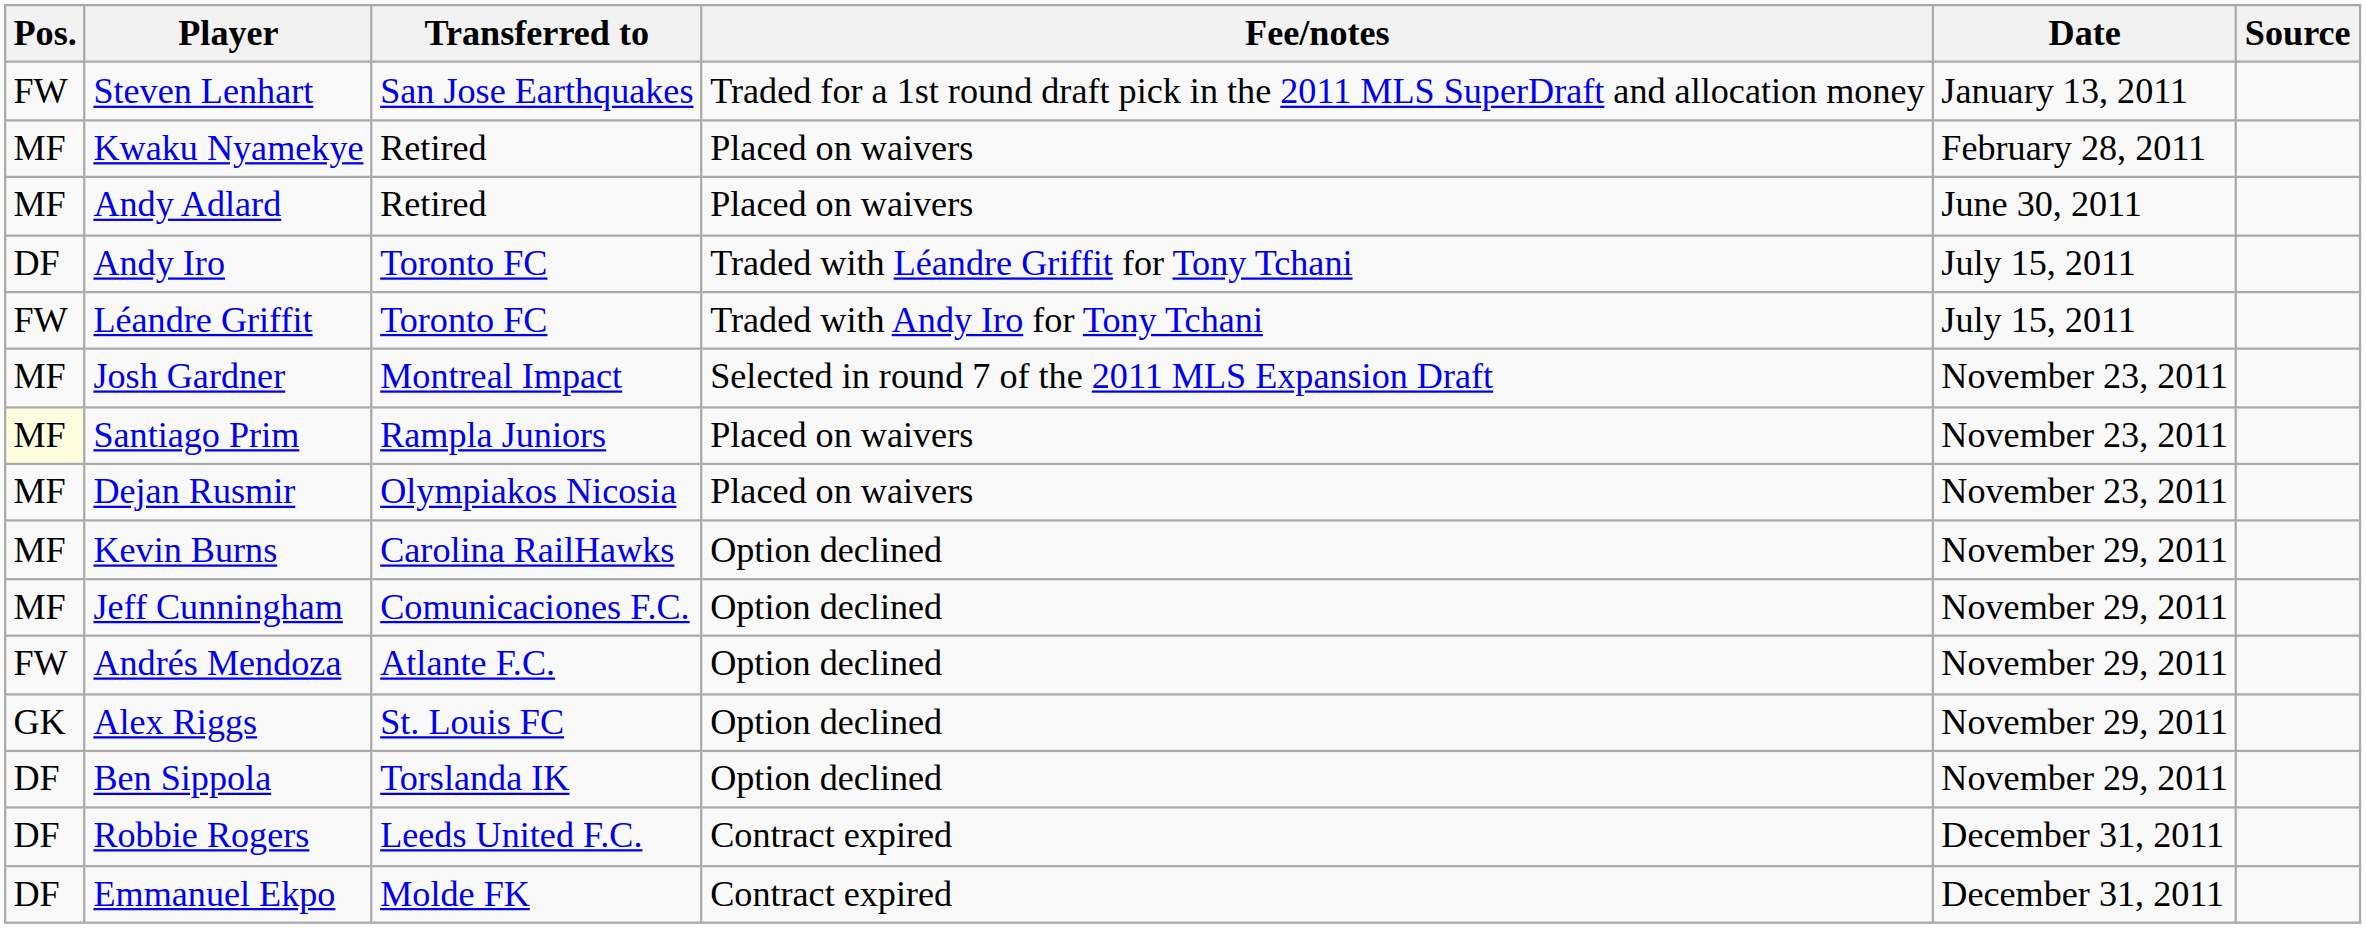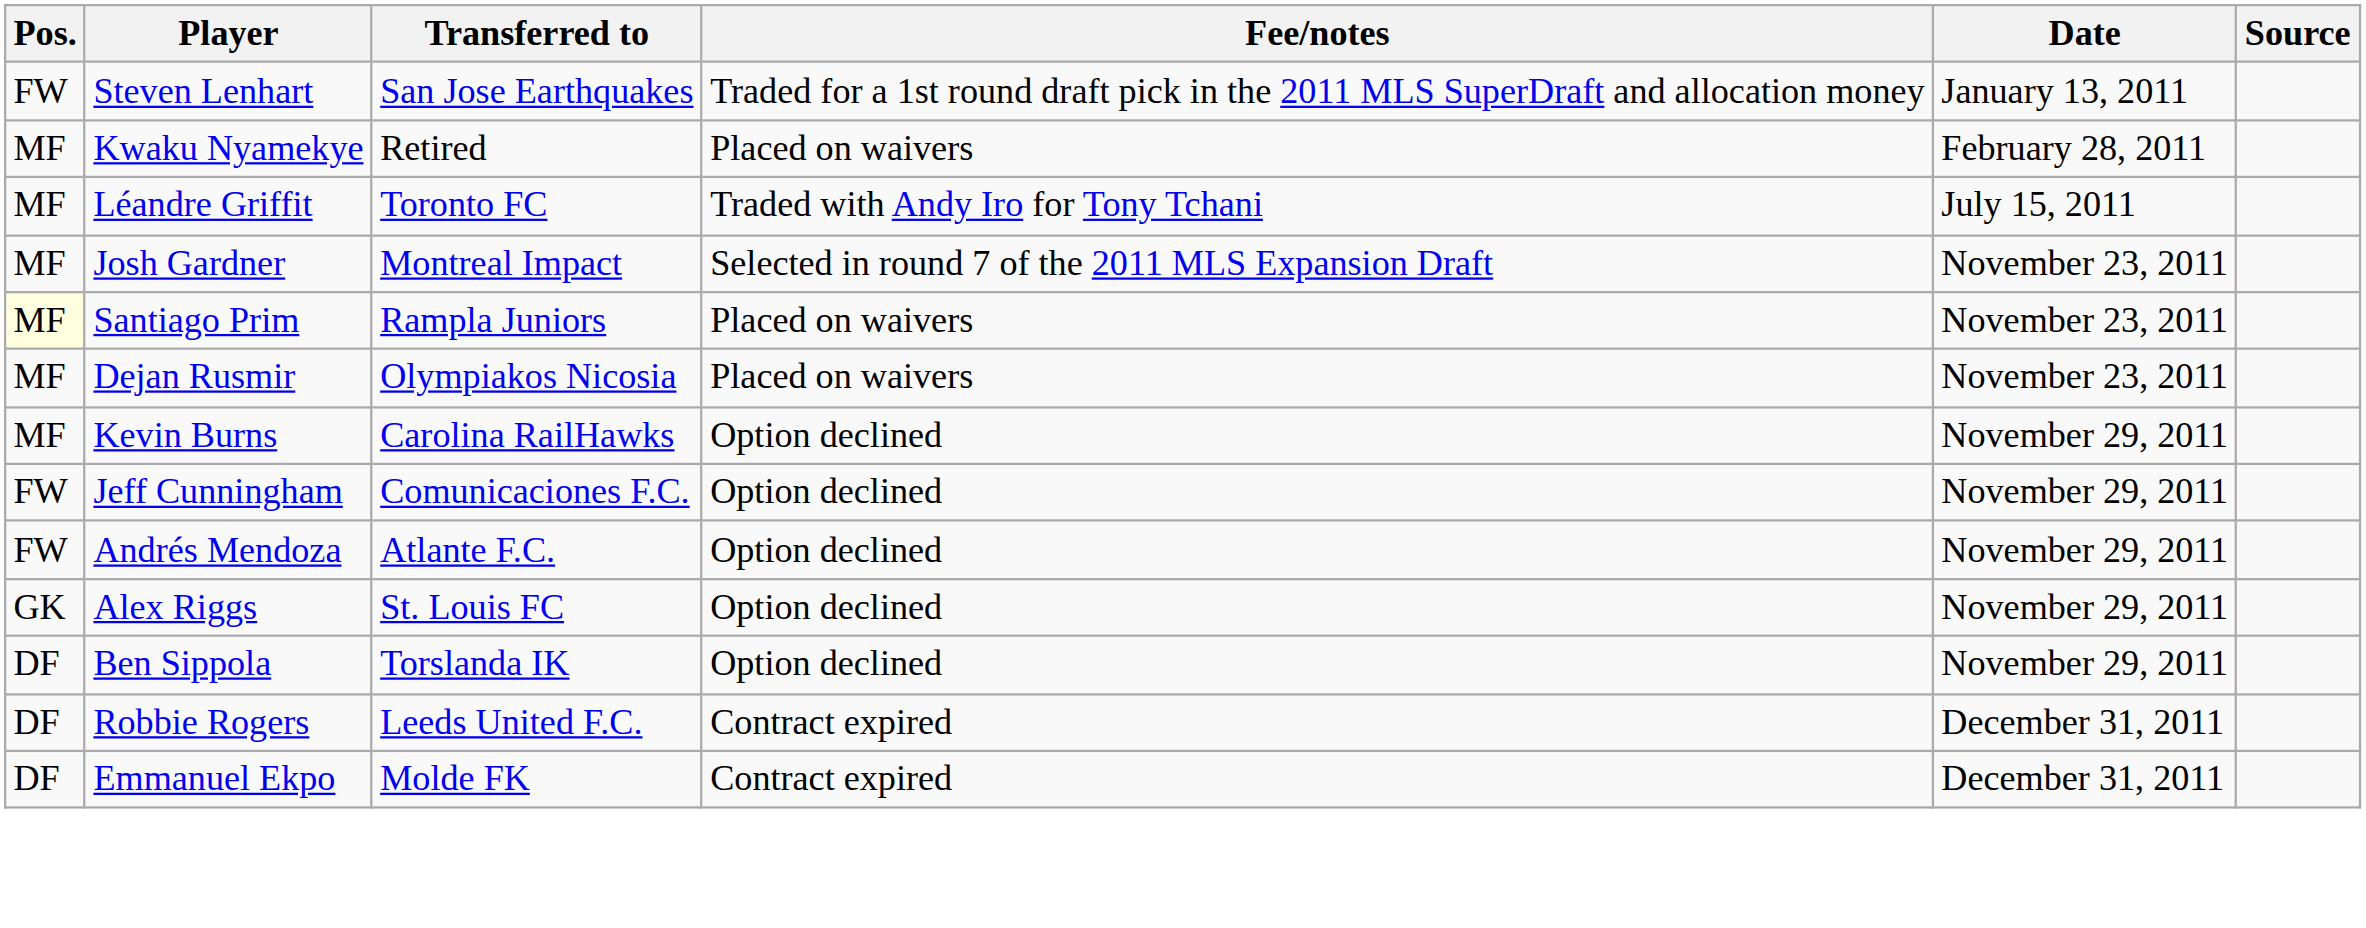 <table class="wikitable sortable" style="text-align: left">
 <tr>
 <th><strong>Pos.</strong></th>
 <th><strong>Player</strong></th>
 <th><strong>Transferred to</strong></th>
 <th><strong>Fee/notes</strong></th>
 <th><strong>Date</strong></th>
 <th><strong>Source</strong></th>
 </tr>
 <tr>
 <td>FW</td>
 <td> <a href='#'>Steven Lenhart</a></td>
 <td> <a href='#'>San Jose Earthquakes</a></td>
 <td>Traded for a 1st round draft pick in the <a href='#'>2011 MLS SuperDraft</a> and allocation money</td>
 <td>January 13, 2011</td>
 <td align=center></td>
 </tr>
 <tr>
 <td>MF</td>
 <td> <a href='#'>Kwaku Nyamekye</a></td>
 <td>Retired</td>
 <td>Placed on waivers</td>
 <td>February 28, 2011</td>
 <td align=center></td>
 </tr>
 <tr>
 <td>MF</td>
-<td> <a href='#'>Andy Adlard</a></td>
-<td>Retired</td>
-<td>Placed on waivers</td>
-<td>June 30, 2011</td>
-<td align=center></td>
-</tr>
-<tr>
-<td>DF</td>
-<td> <a href='#'>Andy Iro</a></td>
-<td> <a href='#'>Toronto FC</a></td>
-<td>Traded with <a href='#'>Léandre Griffit</a> for <a href='#'>Tony Tchani</a></td>
-<td>July 15, 2011</td>
-<td align=center></td>
-</tr>
-<tr>
-<td>FW</td>
 <td> <a href='#'>Léandre Griffit</a></td>
 <td> <a href='#'>Toronto FC</a></td>
 <td>Traded with <a href='#'>Andy Iro</a> for <a href='#'>Tony Tchani</a></td>
 <td>July 15, 2011</td>
 <td align=center></td>
 </tr>
 <tr>
 <td>MF</td>
 <td> <a href='#'>Josh Gardner</a></td>
 <td> <a href='#'>Montreal Impact</a></td>
 <td>Selected in round 7 of the <a href='#'>2011 MLS Expansion Draft</a></td>
 <td>November 23, 2011</td>
 <td align=center></td>
 </tr>
 <tr>
 <td style="background: lightyellow;">MF</td>
 <td> <a href='#'>Santiago Prim</a></td>
 <td> <a href='#'>Rampla Juniors</a></td>
 <td>Placed on waivers</td>
 <td>November 23, 2011</td>
 <td align=center></td>
 </tr>
 <tr>
 <td>MF</td>
 <td> <a href='#'>Dejan Rusmir</a></td>
 <td> <a href='#'>Olympiakos Nicosia</a></td>
 <td>Placed on waivers</td>
 <td>November 23, 2011</td>
 <td align=center></td>
 </tr>
 <tr>
 <td>MF</td>
 <td> <a href='#'>Kevin Burns</a></td>
 <td> <a href='#'>Carolina RailHawks</a></td>
 <td>Option declined</td>
 <td>November 29, 2011</td>
 <td align=center></td>
 </tr>
 <tr>
-<td>MF</td>
+<td>FW</td>
 <td> <a href='#'>Jeff Cunningham</a></td>
 <td> <a href='#'>Comunicaciones F.C.</a></td>
 <td>Option declined</td>
 <td>November 29, 2011</td>
 <td align=center></td>
 </tr>
 <tr>
 <td>FW</td>
 <td> <a href='#'>Andrés Mendoza</a></td>
 <td> <a href='#'>Atlante F.C.</a></td>
 <td>Option declined</td>
 <td>November 29, 2011</td>
 <td align=center></td>
 </tr>
 <tr>
 <td>GK</td>
 <td> <a href='#'>Alex Riggs</a></td>
 <td> <a href='#'>St. Louis FC</a></td>
 <td>Option declined</td>
 <td>November 29, 2011</td>
 <td align=center></td>
 </tr>
 <tr>
 <td>DF</td>
 <td> <a href='#'>Ben Sippola</a></td>
 <td> <a href='#'>Torslanda IK</a></td>
 <td>Option declined</td>
 <td>November 29, 2011</td>
 <td align=center></td>
 </tr>
 <tr>
 <td>DF</td>
 <td> <a href='#'>Robbie Rogers</a></td>
 <td> <a href='#'>Leeds United F.C.</a></td>
 <td>Contract expired</td>
 <td>December 31, 2011</td>
 <td align=center></td>
 </tr>
 <tr>
 <td>DF</td>
 <td> <a href='#'>Emmanuel Ekpo</a></td>
 <td> <a href='#'>Molde FK</a></td>
 <td>Contract expired</td>
 <td>December 31, 2011</td>
 <td align=center></td>
 </tr>
 </table>
